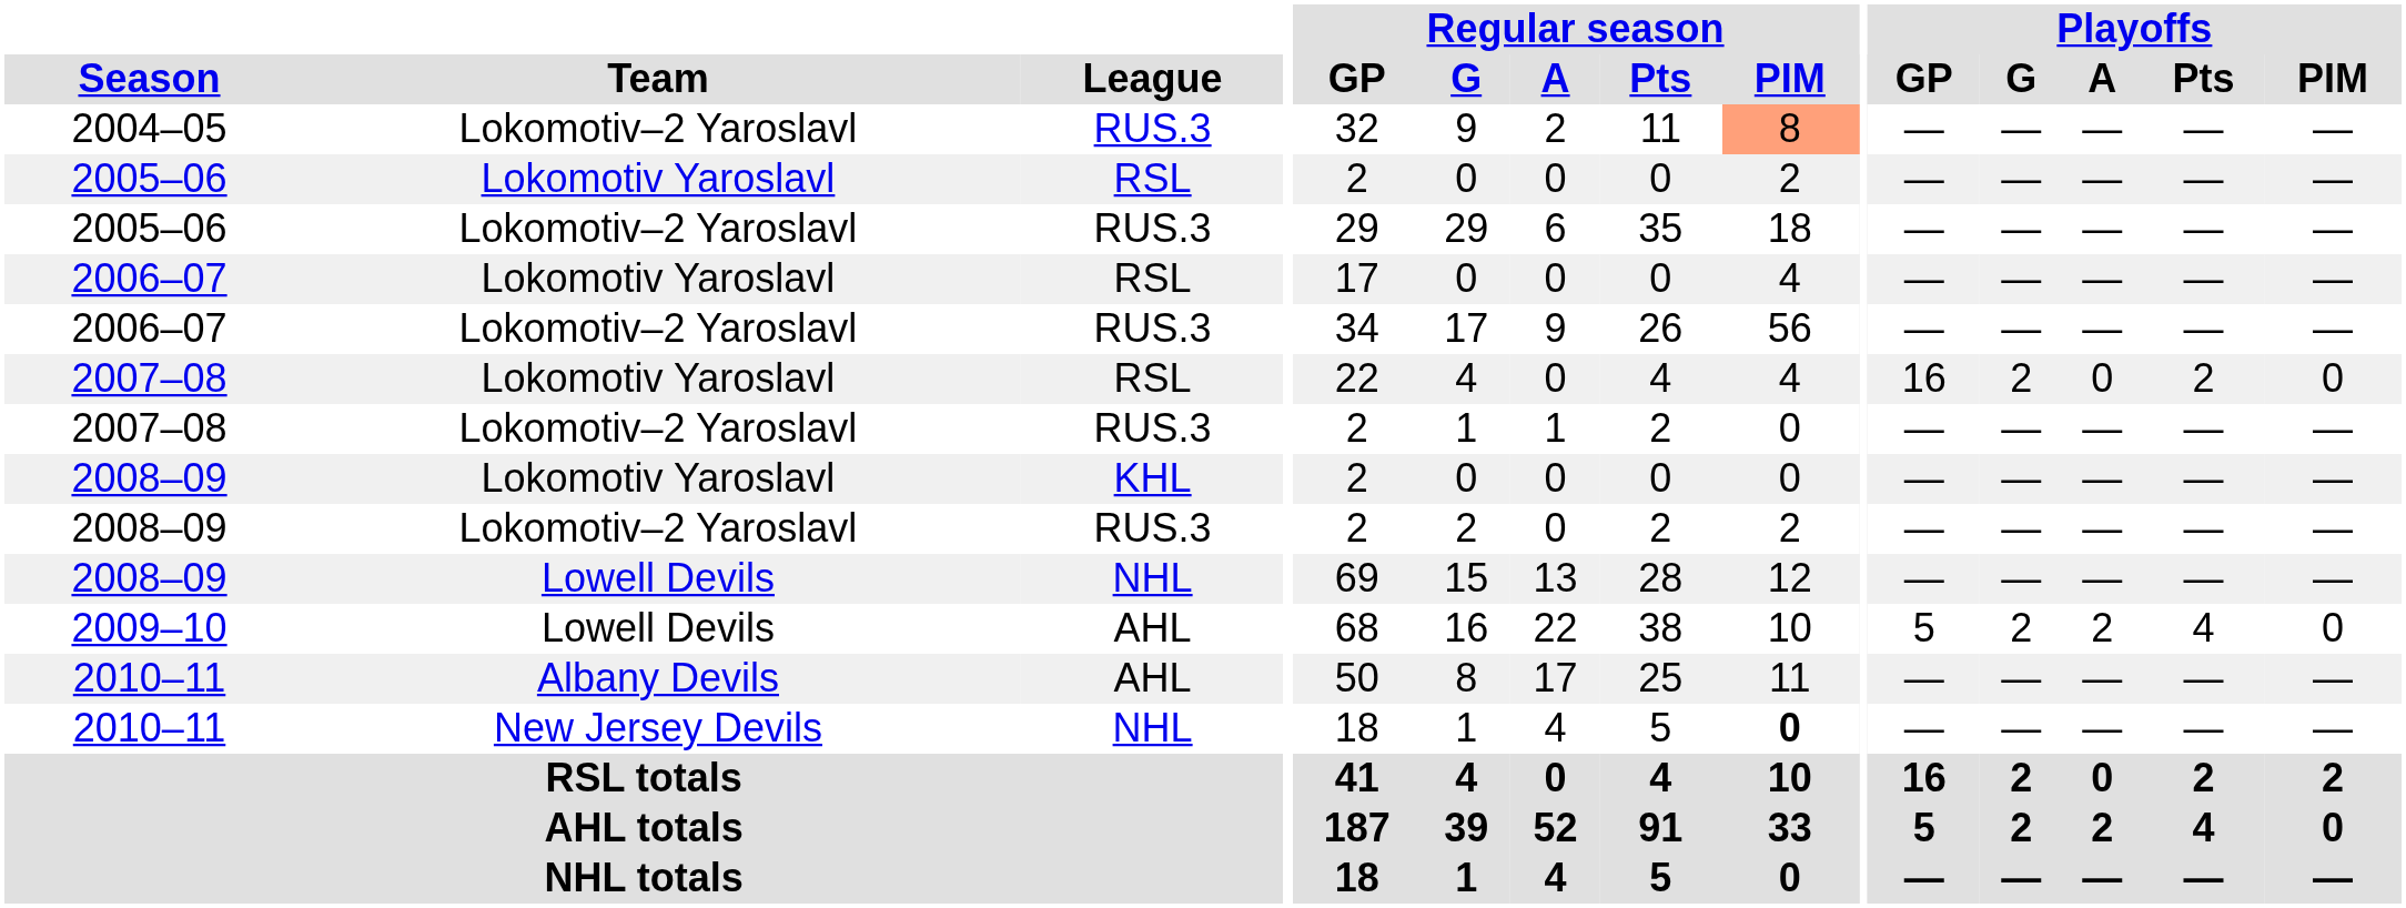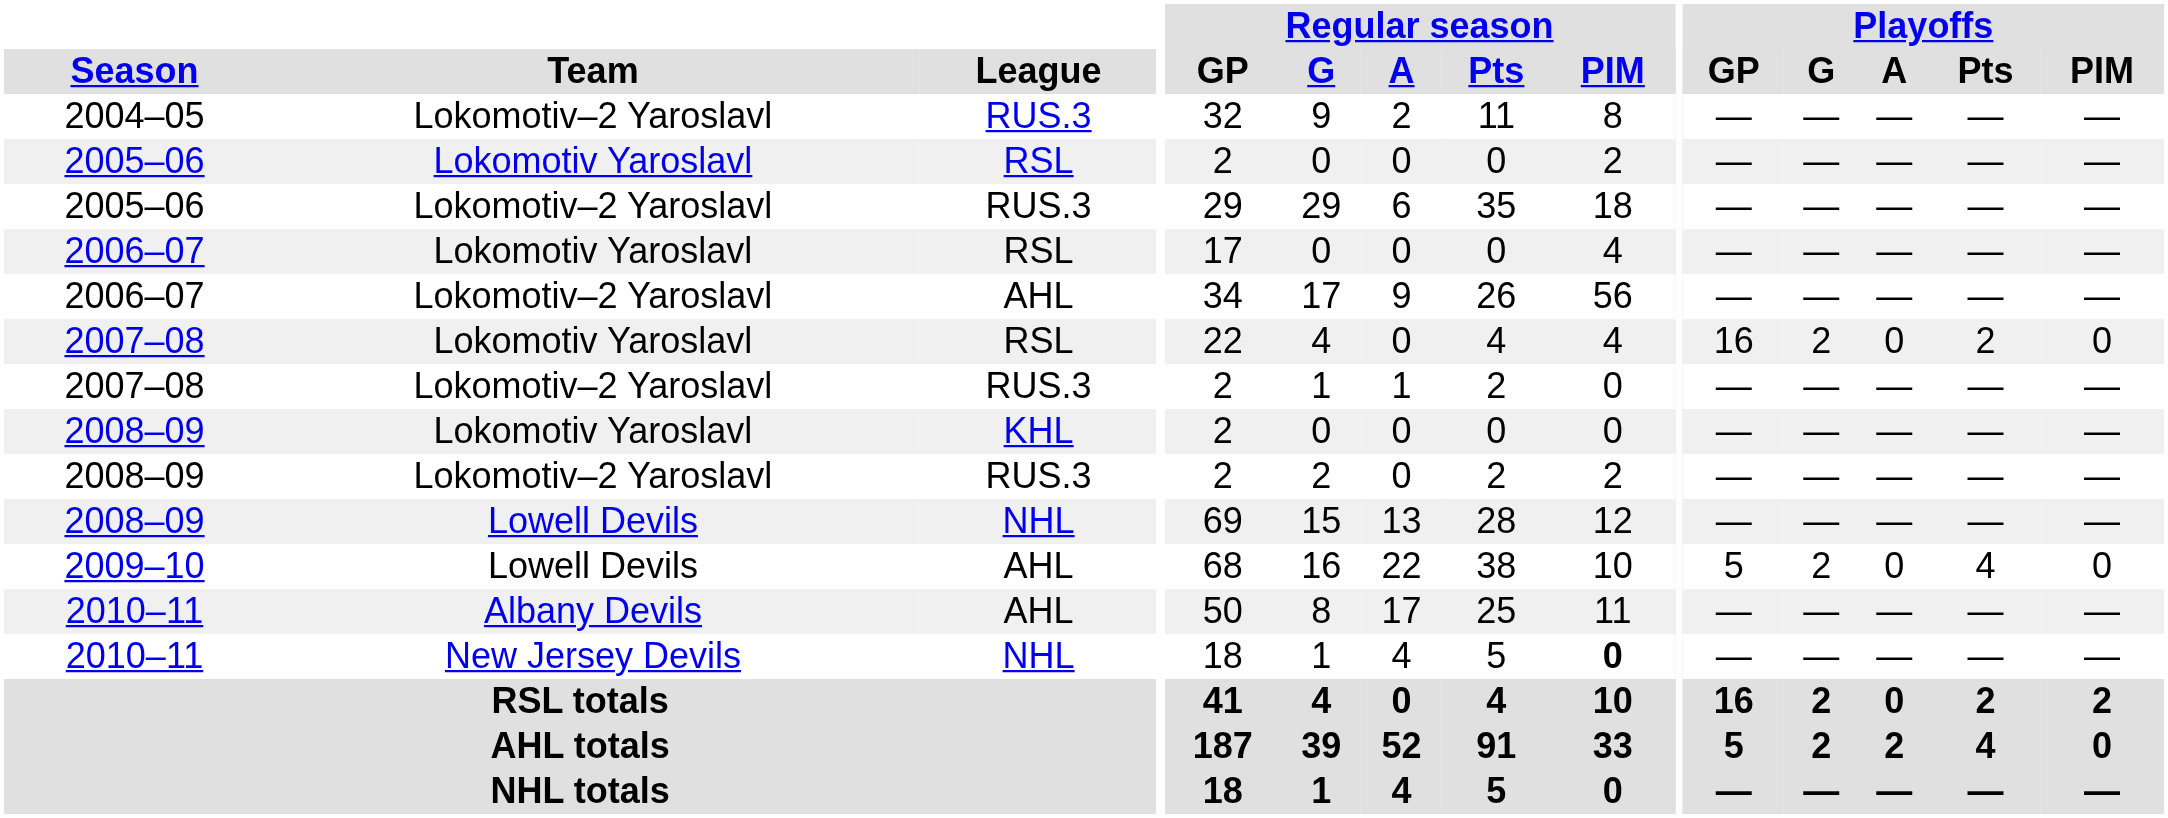 <table border="0" cellpadding="1" cellspacing="0" style="text-align:center; width:60em">
 <tr bgcolor="#e0e0e0">
 <th colspan="3" bgcolor="#ffffff"></th>
 <th rowspan="99" bgcolor="#ffffff"></th>
 <th colspan="5"><a href='#'>Regular season</a></th>
 <th rowspan="99" bgcolor="#ffffff"></th>
 <th colspan="5"><a href='#'>Playoffs</a></th>
 </tr>
 <tr bgcolor="#e0e0e0">
 <th><a href='#'>Season</a></th>
 <th>Team</th>
 <th>League</th>
 <th>GP</th>
 <th><a href='#'>G</a></th>
 <th><a href='#'>A</a></th>
 <th><a href='#'>Pts</a></th>
 <th><a href='#'>PIM</a></th>
 <th>GP</th>
 <th>G</th>
 <th>A</th>
 <th>Pts</th>
 <th>PIM</th>
 </tr>
 <tr>
 <td>2004–05</td>
 <td>Lokomotiv–2 Yaroslavl</td>
 <td><a href='#'>RUS.3</a></td>
 <td>32</td>
 <td>9</td>
 <td>2</td>
 <td>11</td>
-<td style="background: lightsalmon;">8</td>
+<td>8</td>
 <td>—</td>
 <td>—</td>
 <td>—</td>
 <td>—</td>
 <td>—</td>
 </tr>
 <tr bgcolor="#f0f0f0">
 <td><a href='#'>2005–06</a></td>
 <td><a href='#'>Lokomotiv Yaroslavl</a></td>
 <td><a href='#'>RSL</a></td>
 <td>2</td>
 <td>0</td>
 <td>0</td>
 <td>0</td>
 <td>2</td>
 <td>—</td>
 <td>—</td>
 <td>—</td>
 <td>—</td>
 <td>—</td>
 </tr>
 <tr>
 <td>2005–06</td>
 <td>Lokomotiv–2 Yaroslavl</td>
 <td>RUS.3</td>
 <td>29</td>
 <td>29</td>
 <td>6</td>
 <td>35</td>
 <td>18</td>
 <td>—</td>
 <td>—</td>
 <td>—</td>
 <td>—</td>
 <td>—</td>
 </tr>
 <tr bgcolor="#f0f0f0">
 <td><a href='#'>2006–07</a></td>
 <td>Lokomotiv Yaroslavl</td>
 <td>RSL</td>
 <td>17</td>
 <td>0</td>
 <td>0</td>
 <td>0</td>
 <td>4</td>
 <td>—</td>
 <td>—</td>
 <td>—</td>
 <td>—</td>
 <td>—</td>
 </tr>
 <tr>
 <td>2006–07</td>
 <td>Lokomotiv–2 Yaroslavl</td>
-<td>RUS.3</td>
+<td>AHL</td>
 <td>34</td>
 <td>17</td>
 <td>9</td>
 <td>26</td>
 <td>56</td>
 <td>—</td>
 <td>—</td>
 <td>—</td>
 <td>—</td>
 <td>—</td>
 </tr>
 <tr bgcolor="#f0f0f0">
 <td><a href='#'>2007–08</a></td>
 <td>Lokomotiv Yaroslavl</td>
 <td>RSL</td>
 <td>22</td>
 <td>4</td>
 <td>0</td>
 <td>4</td>
 <td>4</td>
 <td>16</td>
 <td>2</td>
 <td>0</td>
 <td>2</td>
 <td>0</td>
 </tr>
 <tr>
 <td>2007–08</td>
 <td>Lokomotiv–2 Yaroslavl</td>
 <td>RUS.3</td>
 <td>2</td>
 <td>1</td>
 <td>1</td>
 <td>2</td>
 <td>0</td>
 <td>—</td>
 <td>—</td>
 <td>—</td>
 <td>—</td>
 <td>—</td>
 </tr>
 <tr bgcolor="#f0f0f0">
 <td><a href='#'>2008–09</a></td>
 <td>Lokomotiv Yaroslavl</td>
 <td><a href='#'>KHL</a></td>
 <td>2</td>
 <td>0</td>
 <td>0</td>
 <td>0</td>
 <td>0</td>
 <td>—</td>
 <td>—</td>
 <td>—</td>
 <td>—</td>
 <td>—</td>
 </tr>
 <tr>
 <td>2008–09</td>
 <td>Lokomotiv–2 Yaroslavl</td>
 <td>RUS.3</td>
 <td>2</td>
 <td>2</td>
 <td>0</td>
 <td>2</td>
 <td>2</td>
 <td>—</td>
 <td>—</td>
 <td>—</td>
 <td>—</td>
 <td>—</td>
 </tr>
 <tr bgcolor="#f0f0f0">
 <td><a href='#'>2008–09</a></td>
 <td><a href='#'>Lowell Devils</a></td>
 <td><a href='#'>NHL</a></td>
 <td>69</td>
 <td>15</td>
 <td>13</td>
 <td>28</td>
 <td>12</td>
 <td>—</td>
 <td>—</td>
 <td>—</td>
 <td>—</td>
 <td>—</td>
 </tr>
 <tr>
 <td><a href='#'>2009–10</a></td>
 <td>Lowell Devils</td>
 <td>AHL</td>
 <td>68</td>
 <td>16</td>
 <td>22</td>
 <td>38</td>
 <td>10</td>
 <td>5</td>
 <td>2</td>
-<td>2</td>
+<td>0</td>
 <td>4</td>
 <td>0</td>
 </tr>
 <tr bgcolor="#f0f0f0">
 <td><a href='#'>2010–11</a></td>
 <td><a href='#'>Albany Devils</a></td>
 <td>AHL</td>
 <td>50</td>
 <td>8</td>
 <td>17</td>
 <td>25</td>
 <td>11</td>
 <td>—</td>
 <td>—</td>
 <td>—</td>
 <td>—</td>
 <td>—</td>
 </tr>
 <tr>
 <td><a href='#'>2010–11</a></td>
 <td><a href='#'>New Jersey Devils</a></td>
 <td><a href='#'>NHL</a></td>
 <td>18</td>
 <td>1</td>
 <td>4</td>
 <td>5</td>
 <td><strong>0</strong></td>
 <td>—</td>
 <td>—</td>
 <td>—</td>
 <td>—</td>
 <td>—</td>
 </tr>
 <tr style="background:#e0e0e0;">
 <th colspan="3">RSL totals</th>
 <th>41</th>
 <th>4</th>
 <th>0</th>
 <th>4</th>
 <th>10</th>
 <th>16</th>
 <th>2</th>
 <th>0</th>
 <th>2</th>
 <th>2</th>
 </tr>
 <tr style="background:#e0e0e0;">
 <th colspan="3">AHL totals</th>
 <th>187</th>
 <th>39</th>
 <th>52</th>
 <th>91</th>
 <th>33</th>
 <th>5</th>
 <th>2</th>
 <th>2</th>
 <th>4</th>
 <th>0</th>
 </tr>
 <tr style="background:#e0e0e0;">
 <th colspan="3">NHL totals</th>
 <th>18</th>
 <th>1</th>
 <th>4</th>
 <th>5</th>
 <th>0</th>
 <th>—</th>
 <th>—</th>
 <th>—</th>
 <th>—</th>
 <th>—</th>
 </tr>
 </table>
